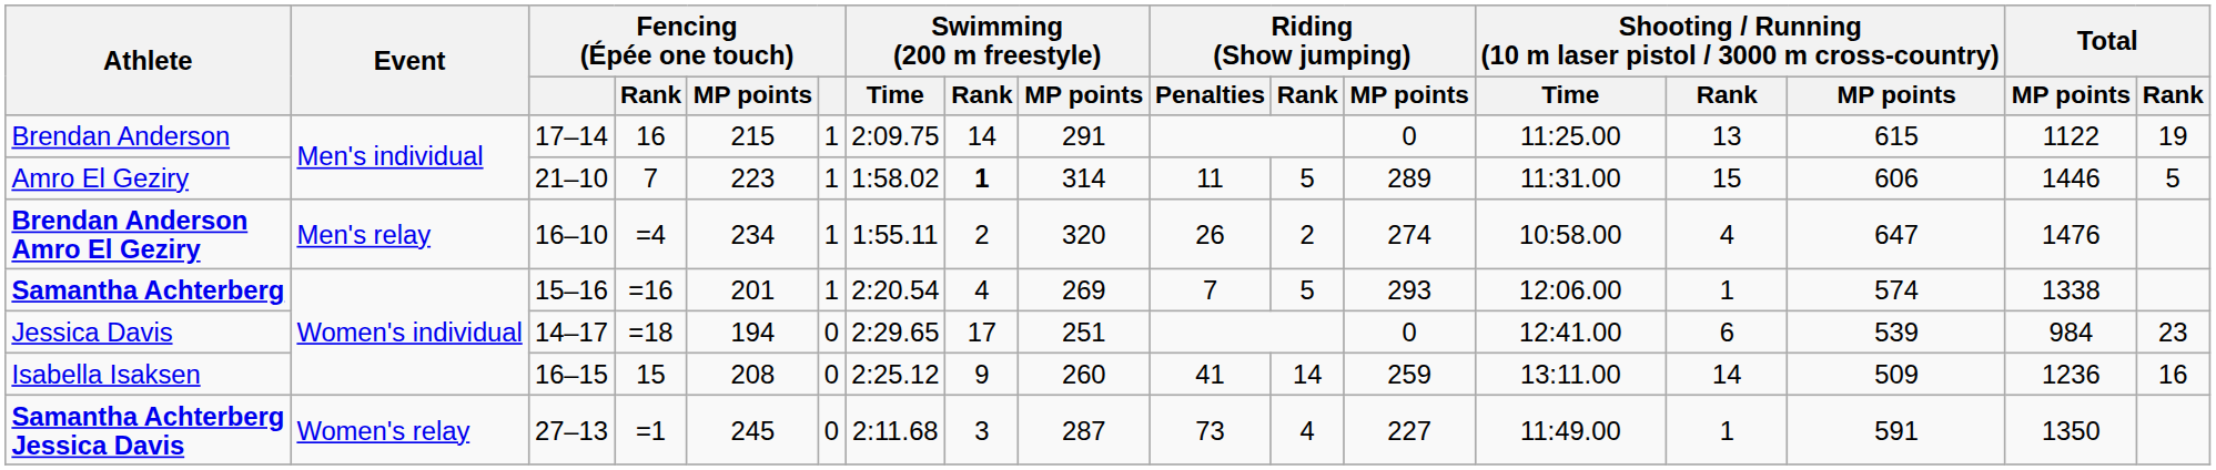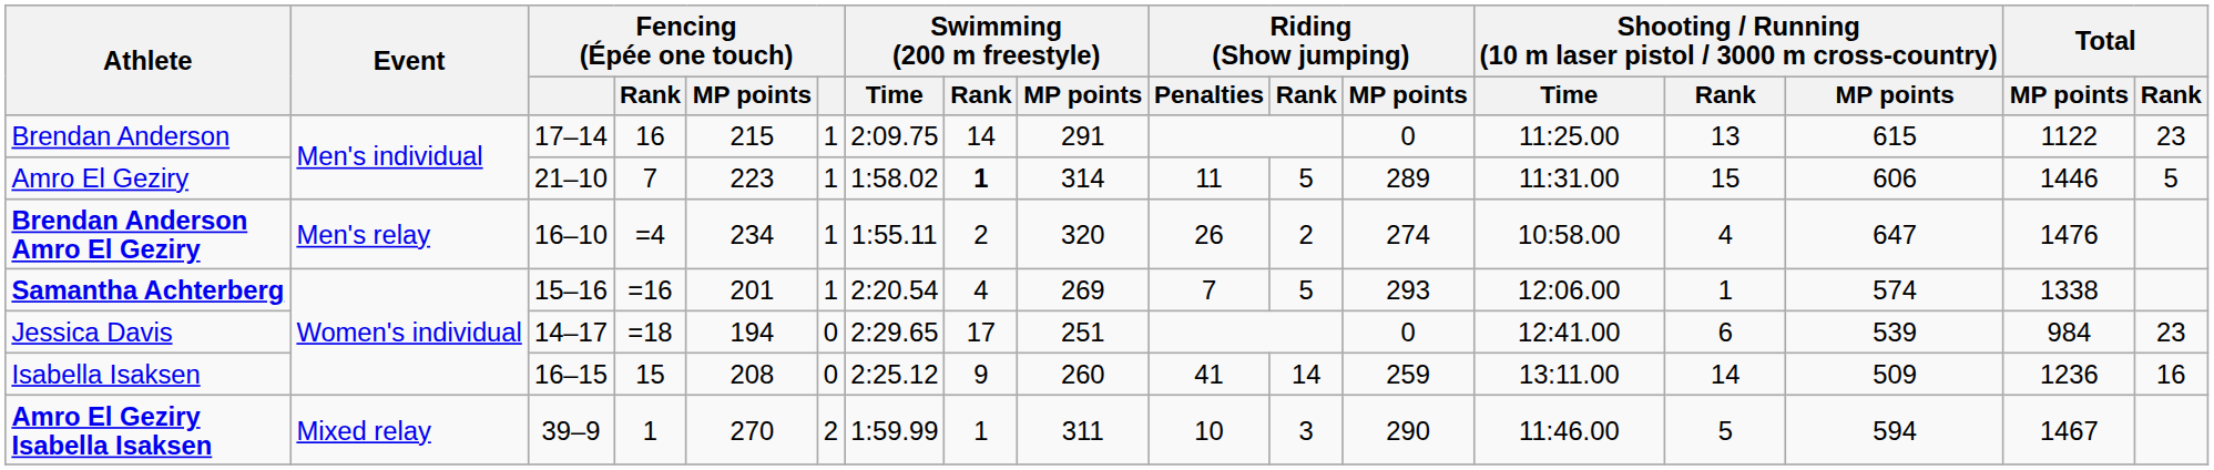 <table class=wikitable style=font-size:90%;text-align:center>
 <tr>
 <th rowspan=2>Athlete</th>
 <th rowspan=2>Event</th>
 <th colspan=4>Fencing<br><span>(Épée one touch)</span></th>
 <th colspan=3>Swimming<br><span>(200 m freestyle)</span></th>
 <th colspan=3>Riding<br><span>(Show jumping)</span></th>
 <th colspan=3>Shooting / Running<br><span>(10 m laser pistol / 3000 m cross-country)</span></th>
 <th colspan=2>Total</th>
 </tr>
 <tr style=font-size:95%>
 <th></th>
 <th>Rank</th>
 <th>MP points</th>
 <th></th>
 <th>Time</th>
 <th>Rank</th>
 <th>MP points</th>
 <th>Penalties</th>
 <th>Rank</th>
 <th>MP points</th>
 <th>Time</th>
 <th>Rank</th>
 <th>MP points</th>
 <th>MP points</th>
 <th>Rank</th>
 </tr>
 <tr>
 <td align=left><a href='#'>Brendan Anderson</a></td>
 <td align=left rowspan=2><a href='#'>Men's individual</a></td>
 <td>17–14</td>
 <td>16</td>
 <td>215</td>
 <td>1</td>
 <td>2:09.75</td>
 <td>14</td>
 <td>291</td>
 <td colspan=2></td>
 <td>0</td>
 <td>11:25.00</td>
 <td>13</td>
 <td>615</td>
 <td>1122</td>
-<td>19</td>
+<td>23</td>
 </tr>
 <tr>
 <td align=left><a href='#'>Amro El Geziry</a></td>
 <td>21–10</td>
 <td>7</td>
 <td>223</td>
 <td>1</td>
 <td>1:58.02</td>
 <td><strong>1</strong></td>
 <td>314</td>
 <td>11</td>
 <td>5</td>
 <td>289</td>
 <td>11:31.00</td>
 <td>15</td>
 <td>606</td>
 <td>1446</td>
 <td>5</td>
 </tr>
 <tr>
 <td align=left><strong><a href='#'>Brendan Anderson</a><br><a href='#'>Amro El Geziry</a></strong></td>
 <td align=left><a href='#'>Men's relay</a></td>
 <td>16–10</td>
 <td>=4</td>
 <td>234</td>
 <td>1</td>
 <td>1:55.11</td>
 <td>2</td>
 <td>320</td>
 <td>26</td>
 <td>2</td>
 <td>274</td>
 <td>10:58.00</td>
 <td>4</td>
 <td>647</td>
 <td>1476</td>
 <td></td>
 </tr>
 <tr>
 <td align=left><strong><a href='#'>Samantha Achterberg</a></strong></td>
 <td align=left rowspan=3><a href='#'>Women's individual</a></td>
 <td>15–16</td>
 <td>=16</td>
 <td>201</td>
 <td>1</td>
 <td>2:20.54</td>
 <td>4</td>
 <td>269</td>
 <td>7</td>
 <td>5</td>
 <td>293</td>
 <td>12:06.00</td>
 <td>1</td>
 <td>574</td>
 <td>1338</td>
 <td></td>
 </tr>
 <tr>
 <td align=left><a href='#'>Jessica Davis</a></td>
 <td>14–17</td>
 <td>=18</td>
 <td>194</td>
 <td>0</td>
 <td>2:29.65</td>
 <td>17</td>
 <td>251</td>
 <td colspan=2></td>
 <td>0</td>
 <td>12:41.00</td>
 <td>6</td>
 <td>539</td>
 <td>984</td>
 <td>23</td>
 </tr>
 <tr>
 <td align=left><a href='#'>Isabella Isaksen</a></td>
 <td>16–15</td>
 <td>15</td>
 <td>208</td>
 <td>0</td>
 <td>2:25.12</td>
 <td>9</td>
 <td>260</td>
 <td>41</td>
 <td>14</td>
 <td>259</td>
 <td>13:11.00</td>
 <td>14</td>
 <td>509</td>
 <td>1236</td>
 <td>16</td>
 </tr>
 <tr>
-<td align=left><strong><a href='#'>Samantha Achterberg</a><br><a href='#'>Jessica Davis</a></strong></td>
-<td align=left><a href='#'>Women's relay</a></td>
-<td>27–13</td>
-<td>=1</td>
-<td>245</td>
-<td>0</td>
-<td>2:11.68</td>
+<td align=left><strong><a href='#'>Amro El Geziry</a><br><a href='#'>Isabella Isaksen</a></strong></td>
+<td align=left><a href='#'>Mixed relay</a></td>
+<td>39–9</td>
+<td>1</td>
+<td>270</td>
+<td>2</td>
+<td>1:59.99</td>
+<td>1</td>
+<td>311</td>
+<td>10</td>
 <td>3</td>
-<td>287</td>
-<td>73</td>
-<td>4</td>
-<td>227</td>
-<td>11:49.00</td>
-<td>1</td>
-<td>591</td>
-<td>1350</td>
+<td>290</td>
+<td>11:46.00</td>
+<td>5</td>
+<td>594</td>
+<td>1467</td>
 <td></td>
 </tr>
 </table>
